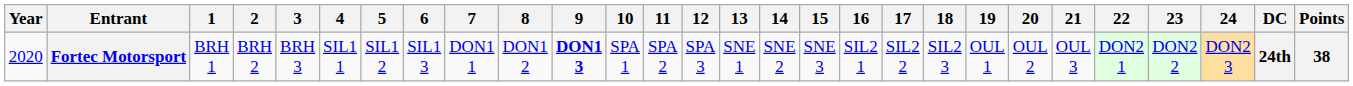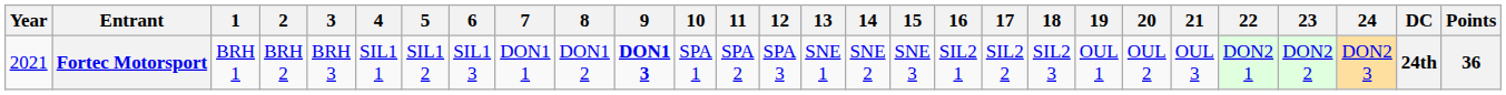 <table class="wikitable" style="text-align:center; font-size:85%">
 <tr>
 <th>Year</th>
 <th>Entrant</th>
 <th>1</th>
 <th>2</th>
 <th>3</th>
 <th>4</th>
 <th>5</th>
 <th>6</th>
 <th>7</th>
 <th>8</th>
 <th>9</th>
 <th>10</th>
 <th>11</th>
 <th>12</th>
 <th>13</th>
 <th>14</th>
 <th>15</th>
 <th>16</th>
 <th>17</th>
 <th>18</th>
 <th>19</th>
 <th>20</th>
 <th>21</th>
 <th>22</th>
 <th>23</th>
 <th>24</th>
 <th>DC</th>
 <th>Points</th>
 </tr>
 <tr>
-<td><a href='#'>2020</a></td>
+<td><a href='#'>2021</a></td>
 <th nowrap><a href='#'>Fortec Motorsport</a></th>
 <td style="background:#;"><a href='#'>BRH<br>1</a></td>
 <td style="background:#;"><a href='#'>BRH<br>2</a></td>
 <td style="background:#;"><a href='#'>BRH<br>3</a></td>
 <td style="background:#;"><a href='#'>SIL1<br>1</a></td>
 <td style="background:#;"><a href='#'>SIL1<br>2</a></td>
 <td style="background:#;"><a href='#'>SIL1<br>3</a></td>
 <td style="background:#;"><a href='#'>DON1<br>1</a></td>
 <td style="background:#;"><a href='#'>DON1<br>2</a></td>
 <td style="background:#;"><strong><a href='#'>DON1<br>3</a></strong></td>
 <td style="background:#;"><a href='#'>SPA<br>1</a></td>
 <td style="background:#;"><a href='#'>SPA<br>2</a></td>
 <td style="background:#;"><a href='#'>SPA<br>3</a></td>
 <td style="background:#;"><a href='#'>SNE<br>1</a></td>
 <td style="background:#;"><a href='#'>SNE<br>2</a></td>
 <td style="background:#;"><a href='#'>SNE<br>3</a></td>
 <td style="background:#;"><a href='#'>SIL2<br>1</a></td>
 <td style="background:#;"><a href='#'>SIL2<br>2</a></td>
 <td style="background:#;"><a href='#'>SIL2<br>3</a></td>
 <td style="background:#;"><a href='#'>OUL<br>1</a></td>
 <td style="background:#;"><a href='#'>OUL<br>2</a></td>
 <td style="background:#;"><a href='#'>OUL<br>3</a></td>
 <td style="background:#DFFFDF;"><a href='#'>DON2<br>1</a><br></td>
 <td style="background:#DFFFDF;"><a href='#'>DON2<br>2</a><br></td>
 <td style="background:#FFDF9F;"><a href='#'>DON2<br>3</a><br></td>
 <th>24th</th>
-<th>38</th>
+<th>36</th>
 </tr>
 </table>
